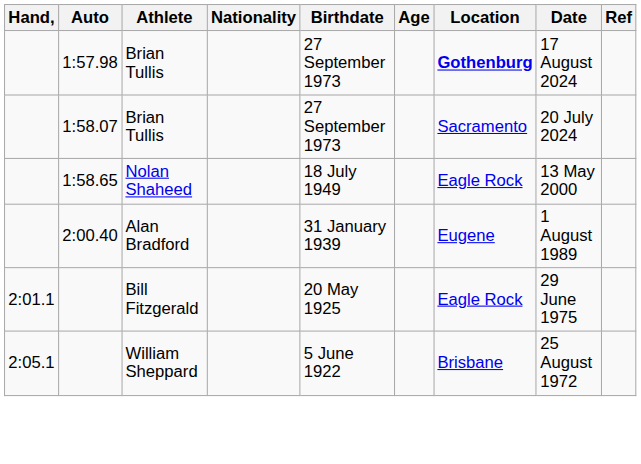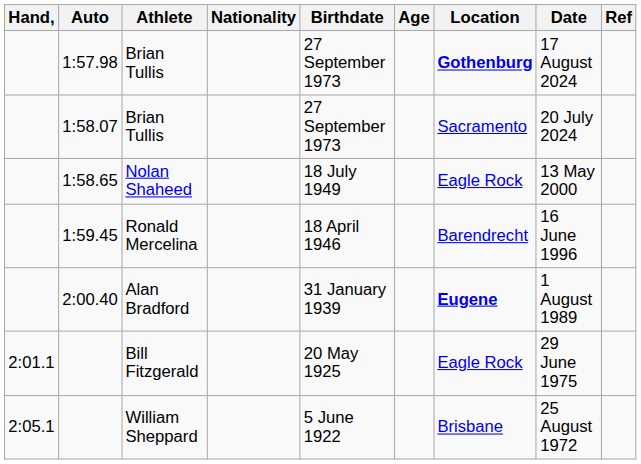 <table class="wikitable">
 <tr>
 <th>Hand,</th>
 <th>Auto</th>
 <th>Athlete</th>
 <th>Nationality</th>
 <th>Birthdate</th>
 <th>Age</th>
 <th>Location</th>
 <th>Date</th>
 <th>Ref</th>
 </tr>
 <tr>
 <td></td>
 <td>1:57.98</td>
 <td>Brian Tullis</td>
 <td></td>
 <td>27 September 1973</td>
 <td></td>
 <td><strong><a href='#'>Gothenburg</a></strong></td>
 <td>17 August 2024</td>
 <td></td>
 </tr>
 <tr>
 <td></td>
 <td>1:58.07</td>
 <td>Brian Tullis</td>
 <td></td>
 <td>27 September 1973</td>
 <td></td>
 <td><a href='#'>Sacramento</a></td>
 <td>20 July 2024</td>
 <td></td>
 </tr>
 <tr>
 <td></td>
 <td>1:58.65</td>
 <td><a href='#'>Nolan Shaheed</a></td>
 <td></td>
 <td>18 July 1949</td>
 <td></td>
 <td><a href='#'>Eagle Rock</a></td>
 <td>13 May 2000</td>
 <td></td>
 </tr>
 <tr>
 <td></td>
+<td>1:59.45</td>
+<td>Ronald Mercelina</td>
+<td></td>
+<td>18 April 1946</td>
+<td></td>
+<td><a href='#'>Barendrecht</a></td>
+<td>16 June 1996</td>
+<td></td>
+</tr>
+<tr>
+<td></td>
 <td>2:00.40</td>
 <td>Alan Bradford</td>
 <td></td>
 <td>31 January 1939</td>
 <td></td>
-<td><a href='#'>Eugene</a></td>
+<td><strong><a href='#'>Eugene</a></strong></td>
 <td>1 August 1989</td>
 <td></td>
 </tr>
 <tr>
 <td>2:01.1</td>
 <td></td>
 <td>Bill Fitzgerald</td>
 <td></td>
 <td>20 May 1925</td>
 <td></td>
 <td><a href='#'>Eagle Rock</a></td>
 <td>29 June 1975</td>
 <td></td>
 </tr>
 <tr>
 <td>2:05.1</td>
 <td></td>
 <td>William Sheppard</td>
 <td></td>
 <td>5 June 1922</td>
 <td></td>
 <td><a href='#'>Brisbane</a></td>
 <td>25 August 1972</td>
 <td></td>
 </tr>
 </table>
